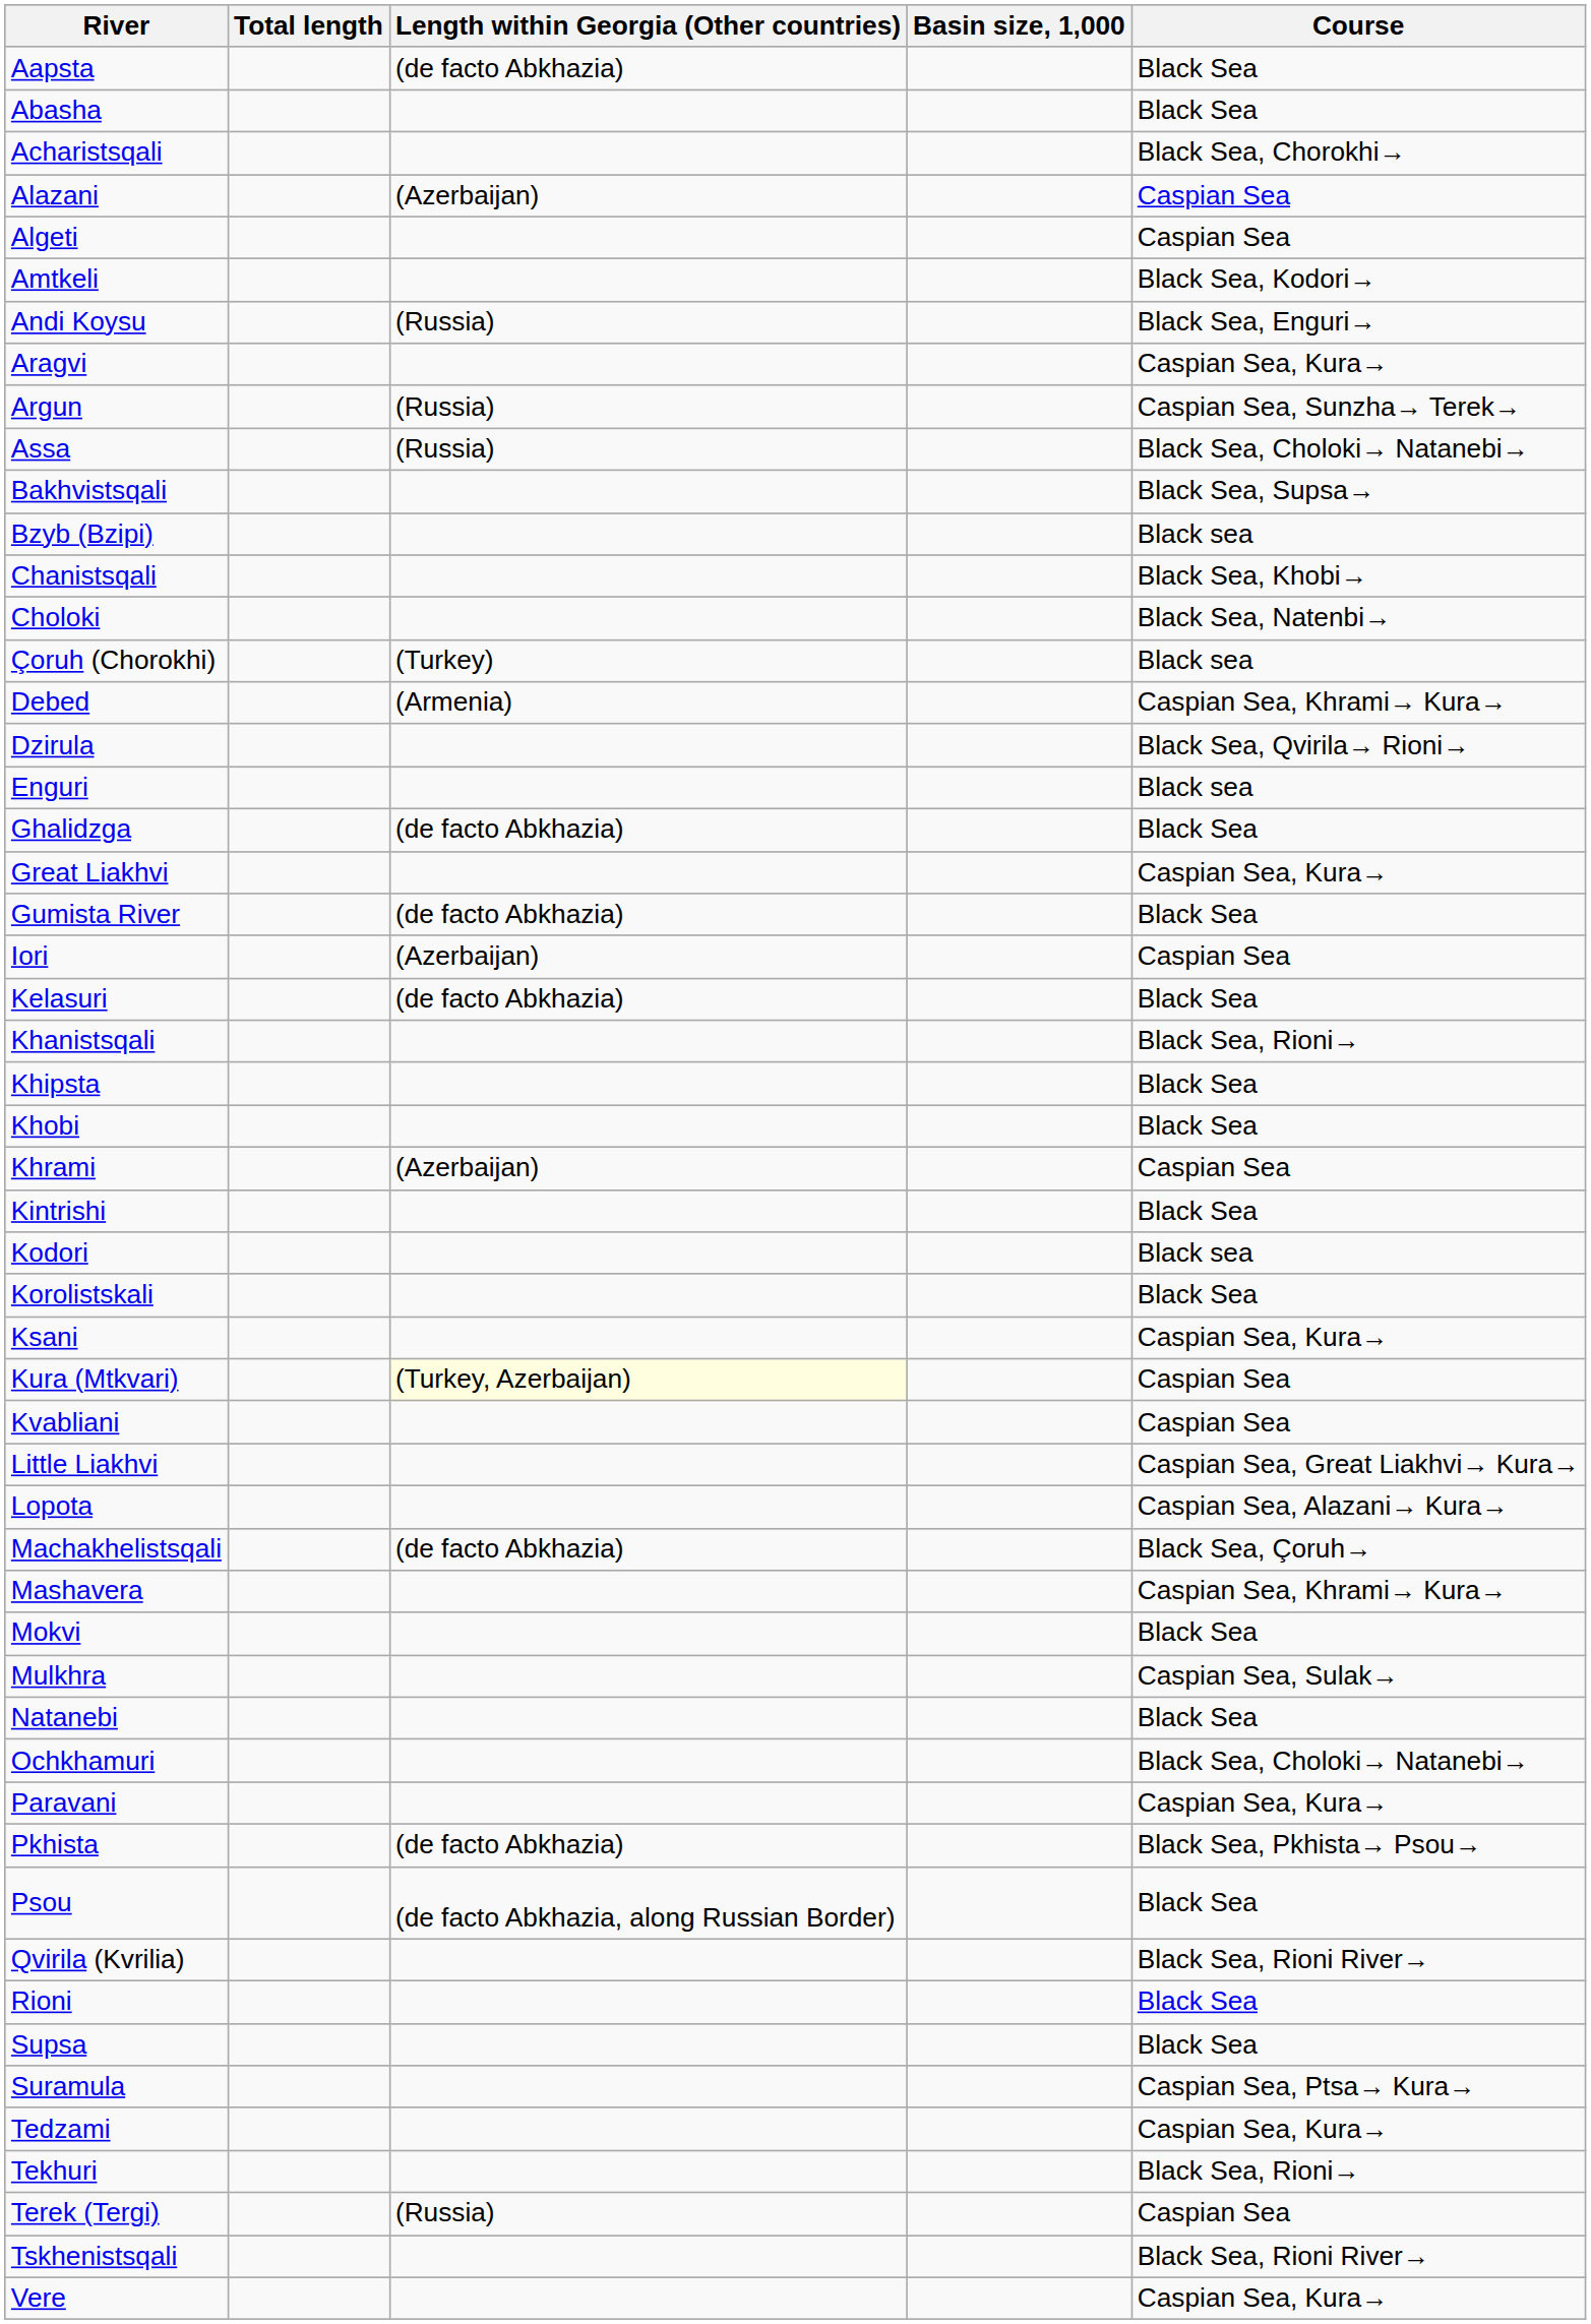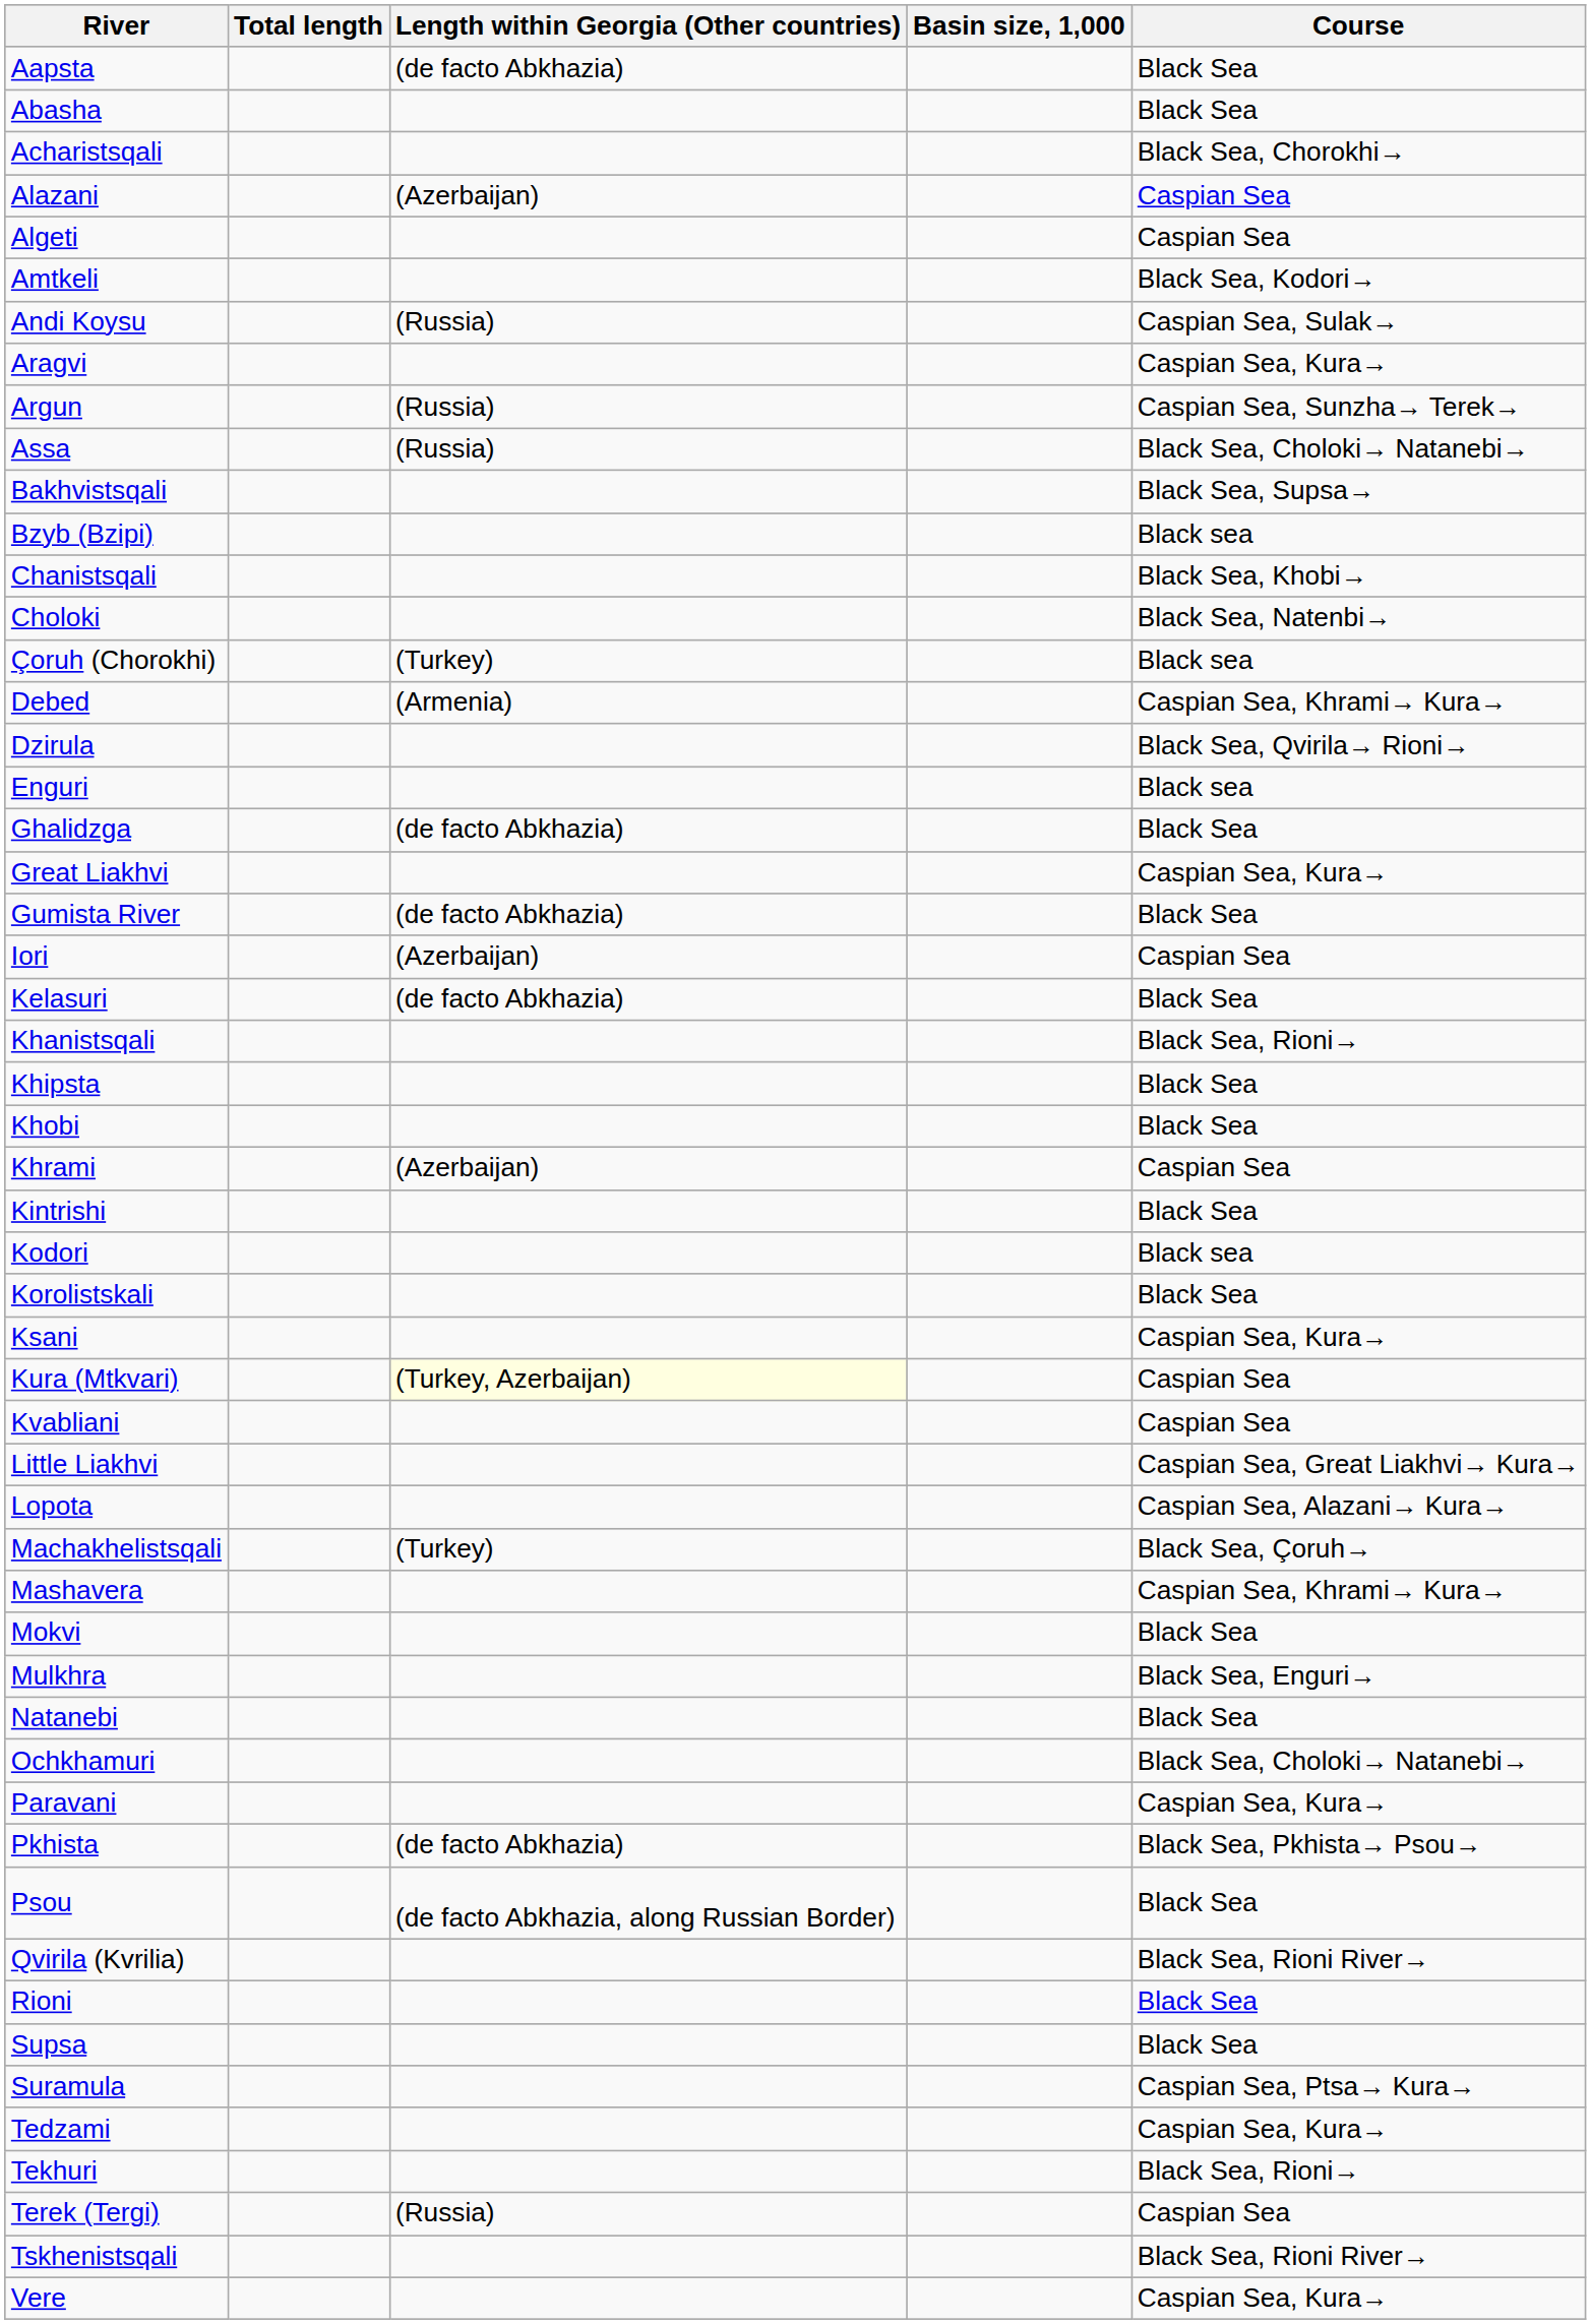 <table class="wikitable sortable">
 <tr>
 <th>River</th>
 <th data-sort-type=number>Total length</th>
 <th data-sort-type=number>Length within Georgia (Other countries)</th>
 <th data-sort-type=number>Basin size, 1,000</th>
 <th>Course</th>
 </tr>
 <tr>
 <td><a href='#'>Aapsta</a></td>
 <td></td>
 <td> (de facto Abkhazia)</td>
 <td></td>
 <td>Black Sea</td>
 </tr>
 <tr>
 <td><a href='#'>Abasha</a></td>
 <td></td>
 <td></td>
 <td></td>
 <td>Black Sea</td>
 </tr>
 <tr>
 <td><a href='#'>Acharistsqali</a></td>
 <td></td>
 <td></td>
 <td></td>
 <td>Black Sea, Chorokhi→</td>
 </tr>
 <tr>
 <td><a href='#'>Alazani</a></td>
 <td></td>
 <td> (Azerbaijan)</td>
 <td></td>
 <td><a href='#'>Caspian Sea</a></td>
 </tr>
 <tr>
 <td><a href='#'>Algeti</a></td>
 <td></td>
 <td></td>
 <td></td>
 <td>Caspian Sea</td>
 </tr>
 <tr>
 <td><a href='#'>Amtkeli</a></td>
 <td></td>
 <td></td>
 <td></td>
 <td>Black Sea, Kodori→</td>
 </tr>
 <tr>
 <td><a href='#'>Andi Koysu</a></td>
 <td></td>
 <td>(Russia)</td>
 <td></td>
-<td>Black Sea, Enguri→</td>
+<td>Caspian Sea, Sulak→</td>
 </tr>
 <tr>
 <td><a href='#'>Aragvi</a></td>
 <td></td>
 <td></td>
 <td></td>
 <td>Caspian Sea, Kura→</td>
 </tr>
 <tr>
 <td><a href='#'>Argun</a></td>
 <td></td>
 <td>(Russia)</td>
 <td></td>
 <td>Caspian Sea, Sunzha→ Terek→</td>
 </tr>
 <tr>
 <td><a href='#'>Assa</a></td>
 <td></td>
 <td>(Russia)</td>
 <td></td>
 <td>Black Sea, Choloki→ Natanebi→</td>
 </tr>
 <tr>
 <td><a href='#'>Bakhvistsqali</a></td>
 <td></td>
 <td></td>
 <td></td>
 <td>Black Sea, Supsa→</td>
 </tr>
 <tr>
 <td><a href='#'>Bzyb (Bzipi)</a></td>
 <td></td>
 <td></td>
 <td></td>
 <td>Black sea</td>
 </tr>
 <tr>
 <td><a href='#'>Chanistsqali</a></td>
 <td></td>
 <td></td>
 <td></td>
 <td>Black Sea, Khobi→</td>
 </tr>
 <tr>
 <td><a href='#'>Choloki</a></td>
 <td></td>
 <td></td>
 <td></td>
 <td>Black Sea, Natenbi→</td>
 </tr>
 <tr>
 <td><a href='#'>Çoruh</a> (Chorokhi)</td>
 <td></td>
 <td> (Turkey)</td>
 <td></td>
 <td>Black sea</td>
 </tr>
 <tr>
 <td><a href='#'>Debed</a></td>
 <td></td>
 <td>(Armenia)</td>
 <td></td>
 <td>Caspian Sea, Khrami→ Kura→</td>
 </tr>
 <tr>
 <td><a href='#'>Dzirula</a></td>
 <td></td>
 <td></td>
 <td></td>
 <td>Black Sea, Qvirila→ Rioni→</td>
 </tr>
 <tr>
 <td><a href='#'>Enguri</a></td>
 <td></td>
 <td></td>
 <td></td>
 <td>Black sea</td>
 </tr>
 <tr>
 <td><a href='#'>Ghalidzga</a></td>
 <td></td>
 <td> (de facto Abkhazia)</td>
 <td></td>
 <td>Black Sea</td>
 </tr>
 <tr>
 <td><a href='#'>Great Liakhvi</a></td>
 <td></td>
 <td></td>
 <td></td>
 <td>Caspian Sea, Kura→</td>
 </tr>
 <tr>
 <td><a href='#'>Gumista River</a></td>
 <td></td>
 <td> (de facto Abkhazia)</td>
 <td></td>
 <td>Black Sea</td>
 </tr>
 <tr>
 <td><a href='#'>Iori</a></td>
 <td></td>
 <td> (Azerbaijan)</td>
 <td></td>
 <td>Caspian Sea</td>
 </tr>
 <tr>
 <td><a href='#'>Kelasuri</a></td>
 <td></td>
 <td> (de facto Abkhazia)</td>
 <td></td>
 <td>Black Sea</td>
 </tr>
 <tr>
 <td><a href='#'>Khanistsqali</a></td>
 <td></td>
 <td></td>
 <td></td>
 <td>Black Sea, Rioni→</td>
 </tr>
 <tr>
 <td><a href='#'>Khipsta</a></td>
 <td></td>
 <td></td>
 <td></td>
 <td>Black Sea</td>
 </tr>
 <tr>
 <td><a href='#'>Khobi</a></td>
 <td></td>
 <td></td>
 <td></td>
 <td>Black Sea</td>
 </tr>
 <tr>
 <td><a href='#'>Khrami</a></td>
 <td></td>
 <td> (Azerbaijan)</td>
 <td></td>
 <td>Caspian Sea</td>
 </tr>
 <tr>
 <td><a href='#'>Kintrishi</a></td>
 <td></td>
 <td></td>
 <td></td>
 <td>Black Sea</td>
 </tr>
 <tr>
 <td><a href='#'>Kodori</a></td>
 <td></td>
 <td></td>
 <td></td>
 <td>Black sea</td>
 </tr>
 <tr>
 <td><a href='#'>Korolistskali</a></td>
 <td></td>
 <td></td>
 <td></td>
 <td>Black Sea</td>
 </tr>
 <tr>
 <td><a href='#'>Ksani</a></td>
 <td></td>
 <td></td>
 <td></td>
 <td>Caspian Sea, Kura→</td>
 </tr>
 <tr>
 <td><a href='#'>Kura (Mtkvari)</a></td>
 <td></td>
 <td style="background: lightyellow;"> (Turkey, Azerbaijan)</td>
 <td></td>
 <td>Caspian Sea</td>
 </tr>
 <tr>
 <td><a href='#'>Kvabliani</a></td>
 <td></td>
 <td></td>
 <td></td>
 <td>Caspian Sea</td>
 </tr>
 <tr>
 <td><a href='#'>Little Liakhvi</a></td>
 <td></td>
 <td></td>
 <td></td>
 <td>Caspian Sea, Great Liakhvi→ Kura→</td>
 </tr>
 <tr>
 <td><a href='#'>Lopota</a></td>
 <td></td>
 <td></td>
 <td></td>
 <td>Caspian Sea, Alazani→ Kura→</td>
 </tr>
 <tr>
 <td><a href='#'>Machakhelistsqali</a></td>
 <td></td>
-<td> (de facto Abkhazia)</td>
+<td>(Turkey)</td>
 <td></td>
 <td>Black Sea, Çoruh→</td>
 </tr>
 <tr>
 <td><a href='#'>Mashavera</a></td>
 <td></td>
 <td></td>
 <td></td>
 <td>Caspian Sea, Khrami→ Kura→</td>
 </tr>
 <tr>
 <td><a href='#'>Mokvi</a></td>
 <td></td>
 <td></td>
 <td></td>
 <td>Black Sea</td>
 </tr>
 <tr>
 <td><a href='#'>Mulkhra</a></td>
 <td></td>
 <td></td>
 <td></td>
-<td>Caspian Sea, Sulak→</td>
+<td>Black Sea, Enguri→</td>
 </tr>
 <tr>
 <td><a href='#'>Natanebi</a></td>
 <td></td>
 <td></td>
 <td></td>
 <td>Black Sea</td>
 </tr>
 <tr>
 <td><a href='#'>Ochkhamuri</a></td>
 <td></td>
 <td></td>
 <td></td>
 <td>Black Sea, Choloki→ Natanebi→</td>
 </tr>
 <tr>
 <td><a href='#'>Paravani</a></td>
 <td></td>
 <td></td>
 <td></td>
 <td>Caspian Sea, Kura→</td>
 </tr>
 <tr>
 <td><a href='#'>Pkhista</a></td>
 <td></td>
 <td> (de facto Abkhazia)</td>
 <td></td>
 <td>Black Sea, Pkhista→ Psou→</td>
 </tr>
 <tr>
 <td><a href='#'>Psou</a></td>
 <td></td>
 <td><br>(de facto Abkhazia, along Russian Border)</td>
 <td></td>
 <td>Black Sea</td>
 </tr>
 <tr>
 <td><a href='#'>Qvirila</a> (Kvrilia)</td>
 <td></td>
 <td></td>
 <td></td>
 <td>Black Sea, Rioni River→</td>
 </tr>
 <tr>
 <td><a href='#'>Rioni</a></td>
 <td></td>
 <td></td>
 <td></td>
 <td><a href='#'>Black Sea</a></td>
 </tr>
 <tr>
 <td><a href='#'>Supsa</a></td>
 <td></td>
 <td></td>
 <td></td>
 <td>Black Sea</td>
 </tr>
 <tr>
 <td><a href='#'>Suramula</a></td>
 <td></td>
 <td></td>
 <td></td>
 <td>Caspian Sea, Ptsa→ Kura→</td>
 </tr>
 <tr>
 <td><a href='#'>Tedzami</a></td>
 <td></td>
 <td></td>
 <td></td>
 <td>Caspian Sea, Kura→</td>
 </tr>
 <tr>
 <td><a href='#'>Tekhuri</a></td>
 <td></td>
 <td></td>
 <td></td>
 <td>Black Sea, Rioni→</td>
 </tr>
 <tr>
 <td><a href='#'>Terek (Tergi)</a></td>
 <td></td>
 <td>(Russia)</td>
 <td></td>
 <td>Caspian Sea</td>
 </tr>
 <tr>
 <td><a href='#'>Tskhenistsqali</a></td>
 <td></td>
 <td></td>
 <td></td>
 <td>Black Sea, Rioni River→</td>
 </tr>
 <tr>
 <td><a href='#'>Vere</a></td>
 <td></td>
 <td></td>
 <td></td>
 <td>Caspian Sea, Kura→</td>
 </tr>
 </table>
